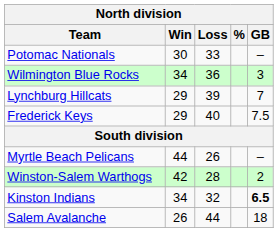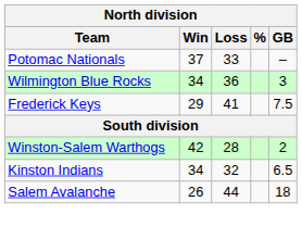 <table class="wikitable">
 <tr>
 <th colspan="5">North division</th>
 </tr>
 <tr>
 <th width="60%">Team</th>
 <th>Win</th>
 <th>Loss</th>
 <th>%</th>
 <th>GB</th>
 </tr>
 <tr align=center>
 <td align=left><a href='#'>Potomac Nationals</a></td>
-<td>30</td>
+<td>37</td>
 <td>33</td>
 <td></td>
 <td>–</td>
 </tr>
 <tr align=center bgcolor=ccffcc>
 <td align=left><a href='#'>Wilmington Blue Rocks</a></td>
 <td>34</td>
 <td>36</td>
 <td></td>
 <td>3</td>
 </tr>
 <tr align=center>
-<td align=left><a href='#'>Lynchburg Hillcats</a></td>
-<td>29</td>
-<td>39</td>
-<td></td>
-<td>7</td>
-</tr>
-<tr align=center>
 <td align=left><a href='#'>Frederick Keys</a></td>
 <td>29</td>
-<td>40</td>
+<td>41</td>
 <td></td>
 <td>7.5</td>
 </tr>
 <tr>
 <th colspan="5">South division</th>
-</tr>
-<tr align=center>
-<td align=left><a href='#'>Myrtle Beach Pelicans</a></td>
-<td>44</td>
-<td>26</td>
-<td></td>
-<td>–</td>
 </tr>
 <tr align=center bgcolor=ccffcc>
 <td align=left><a href='#'>Winston-Salem Warthogs</a></td>
 <td>42</td>
 <td>28</td>
 <td></td>
 <td>2</td>
 </tr>
 <tr align=center>
 <td align=left><a href='#'>Kinston Indians</a></td>
 <td>34</td>
 <td>32</td>
 <td></td>
-<td><strong>6.5</strong></td>
+<td>6.5</td>
 </tr>
 <tr align=center>
 <td align=left><a href='#'>Salem Avalanche</a></td>
 <td>26</td>
 <td>44</td>
 <td></td>
 <td>18</td>
 </tr>
 </table>
